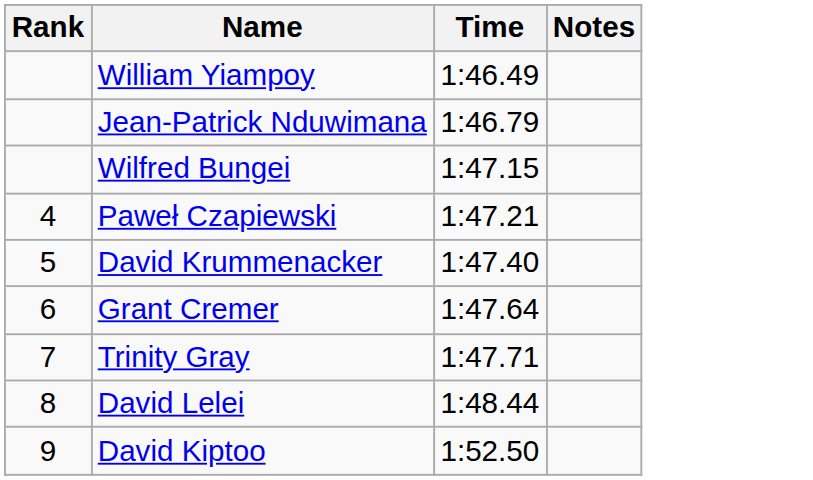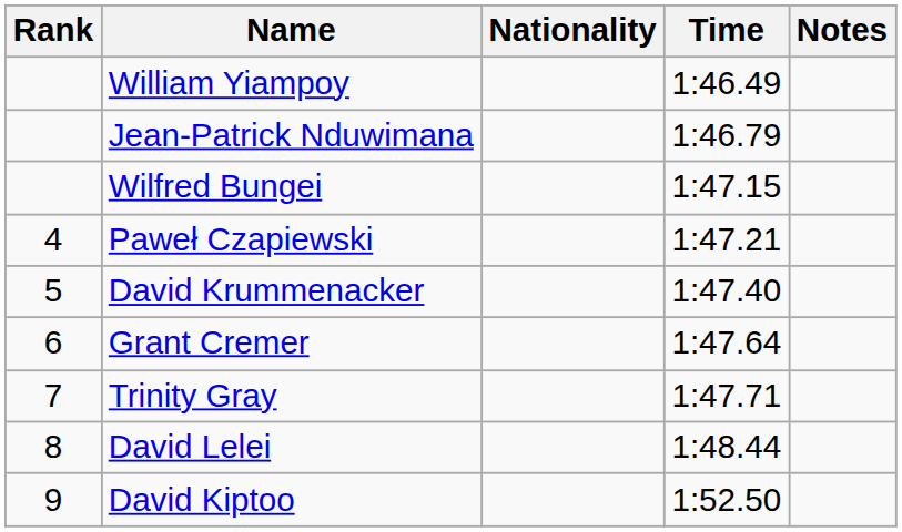 <table class="wikitable sortable" style="text-align:center">
 <tr>
 <th>Rank</th>
 <th>Name</th>
+<th>Nationality</th>
 <th>Time</th>
 <th>Notes</th>
 </tr>
 <tr>
 <td></td>
 <td align=left><a href='#'>William Yiampoy</a></td>
+<td align=left></td>
 <td>1:46.49</td>
 <td></td>
 </tr>
 <tr>
 <td></td>
 <td align=left><a href='#'>Jean-Patrick Nduwimana</a></td>
+<td align=left></td>
 <td>1:46.79</td>
 <td></td>
 </tr>
 <tr>
 <td></td>
 <td align=left><a href='#'>Wilfred Bungei</a></td>
+<td align=left></td>
 <td>1:47.15</td>
 <td></td>
 </tr>
 <tr>
 <td>4</td>
 <td align=left><a href='#'>Paweł Czapiewski</a></td>
+<td align=left></td>
 <td>1:47.21</td>
 <td></td>
 </tr>
 <tr>
 <td>5</td>
 <td align=left><a href='#'>David Krummenacker</a></td>
+<td align=left></td>
 <td>1:47.40</td>
 <td></td>
 </tr>
 <tr>
 <td>6</td>
 <td align=left><a href='#'>Grant Cremer</a></td>
+<td align=left></td>
 <td>1:47.64</td>
 <td></td>
 </tr>
 <tr>
 <td>7</td>
 <td align=left><a href='#'>Trinity Gray</a></td>
+<td align=left></td>
 <td>1:47.71</td>
 <td></td>
 </tr>
 <tr>
 <td>8</td>
 <td align=left><a href='#'>David Lelei</a></td>
+<td align=left></td>
 <td>1:48.44</td>
 <td></td>
 </tr>
 <tr>
 <td>9</td>
 <td align=left><a href='#'>David Kiptoo</a></td>
+<td align=left></td>
 <td>1:52.50</td>
 <td></td>
 </tr>
 </table>
